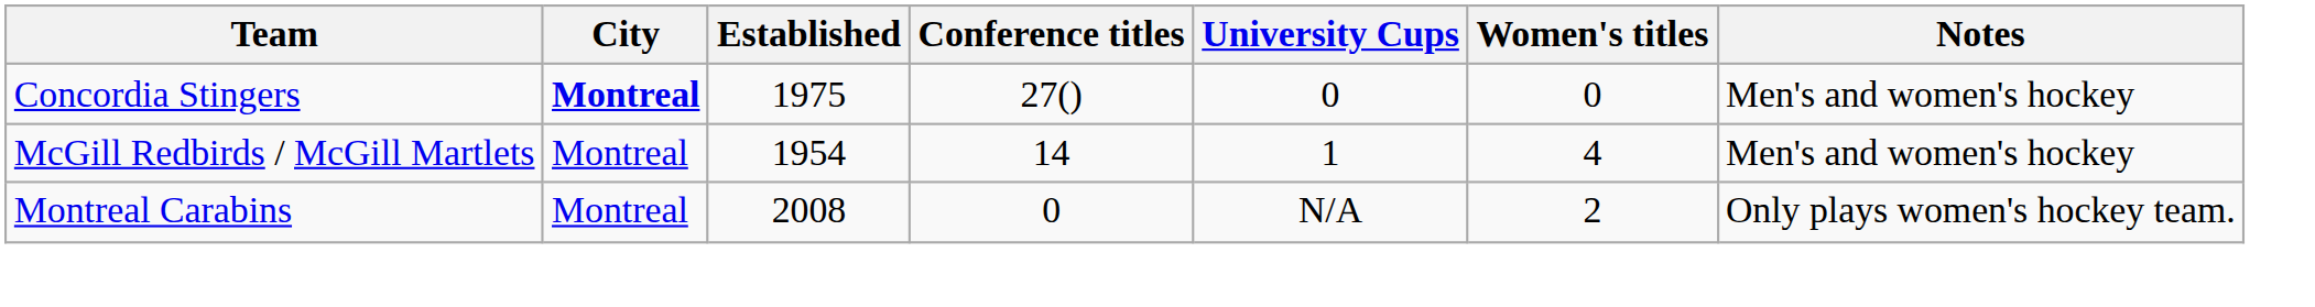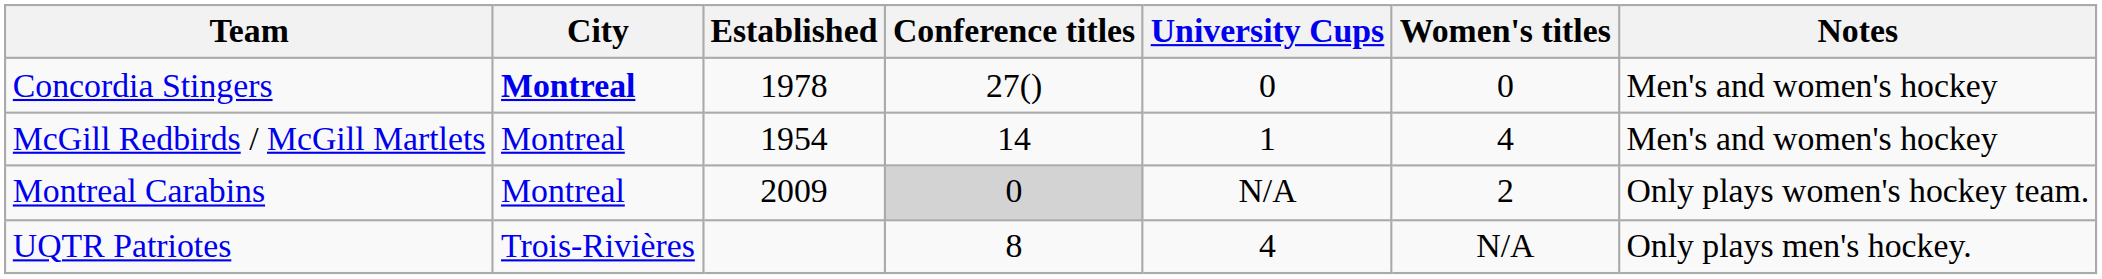 <table class="wikitable">
 <tr>
 <th>Team</th>
 <th>City</th>
 <th>Established</th>
 <th>Conference titles</th>
 <th><a href='#'>University Cups</a></th>
 <th>Women's titles</th>
 <th>Notes</th>
 </tr>
 <tr>
 <td><a href='#'>Concordia Stingers</a></td>
 <td><strong><a href='#'>Montreal</a></strong></td>
-<td align=center>1975</td>
+<td align=center>1978</td>
 <td align=center>27()</td>
 <td align=center>0</td>
 <td align=center>0</td>
 <td>Men's and women's hockey</td>
 </tr>
 <tr>
 <td><a href='#'>McGill Redbirds</a> / <a href='#'>McGill Martlets</a></td>
 <td><a href='#'>Montreal</a></td>
 <td align=center>1954</td>
 <td align=center>14</td>
 <td align=center>1</td>
 <td align=center>4</td>
 <td>Men's and women's hockey</td>
 </tr>
 <tr>
 <td><a href='#'>Montreal Carabins</a></td>
 <td><a href='#'>Montreal</a></td>
-<td align=center>2008</td>
-<td align=center>0</td>
+<td align=center>2009</td>
+<td align=center style="background: lightgrey;">0</td>
 <td align=center>N/A</td>
 <td align=center>2</td>
 <td>Only plays women's hockey team.</td>
 </tr>
+<tr>
+<td><a href='#'>UQTR Patriotes</a></td>
+<td><a href='#'>Trois-Rivières</a></td>
+<td></td>
+<td align=center>8</td>
+<td align=center>4</td>
+<td align=center>N/A</td>
+<td>Only plays men's hockey.</td>
+</tr>
 </table>
